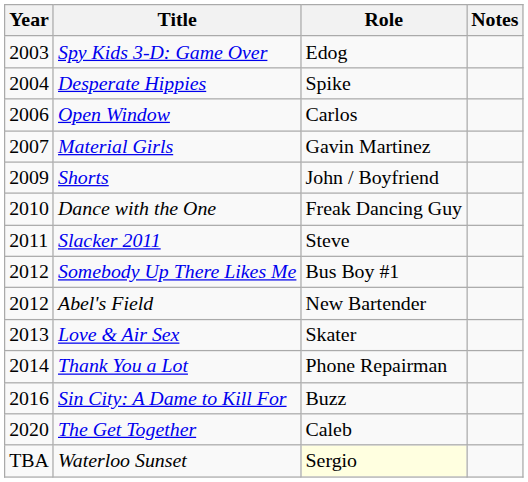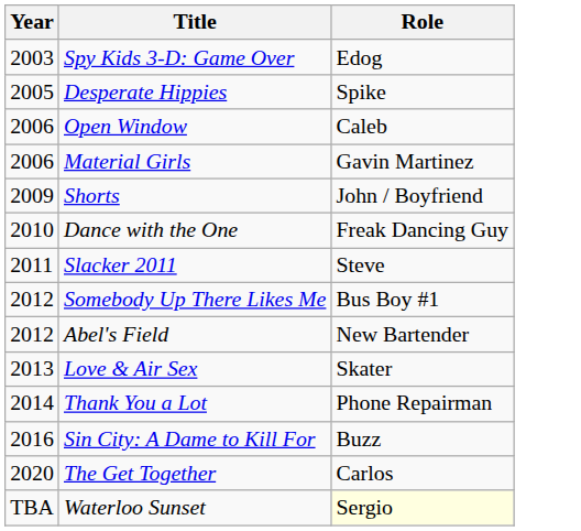 <table class="wikitable sortable">
 <tr>
 <th>Year</th>
 <th>Title</th>
 <th>Role</th>
-<th>Notes</th>
 </tr>
 <tr>
 <td>2003</td>
 <td><em><a href='#'>Spy Kids 3-D: Game Over</a></em></td>
 <td>Edog</td>
-<td></td>
 </tr>
 <tr>
-<td>2004</td>
+<td>2005</td>
 <td><em><a href='#'>Desperate Hippies</a></em></td>
 <td>Spike</td>
-<td></td>
 </tr>
 <tr>
 <td>2006</td>
 <td><a href='#'><em>Open Window</em></a></td>
-<td>Carlos</td>
-<td></td>
+<td>Caleb</td>
 </tr>
 <tr>
-<td>2007</td>
+<td>2006</td>
 <td><em><a href='#'>Material Girls</a></em></td>
 <td>Gavin Martinez</td>
-<td></td>
 </tr>
 <tr>
 <td>2009</td>
 <td><a href='#'><em>Shorts</em></a></td>
 <td>John / Boyfriend</td>
-<td></td>
 </tr>
 <tr>
 <td>2010</td>
 <td><em>Dance with the One</em></td>
 <td>Freak Dancing Guy</td>
-<td></td>
 </tr>
 <tr>
 <td>2011</td>
 <td><em><a href='#'>Slacker 2011</a></em></td>
 <td>Steve</td>
-<td></td>
 </tr>
 <tr>
 <td>2012</td>
 <td><a href='#'><em>Somebody Up There Likes Me</em></a></td>
 <td>Bus Boy #1</td>
-<td></td>
 </tr>
 <tr>
 <td>2012</td>
 <td><em>Abel's Field</em></td>
 <td>New Bartender</td>
-<td></td>
 </tr>
 <tr>
 <td>2013</td>
 <td><em><a href='#'>Love & Air Sex</a></em></td>
 <td>Skater</td>
-<td></td>
 </tr>
 <tr>
 <td>2014</td>
 <td><em><a href='#'>Thank You a Lot</a></em></td>
 <td>Phone Repairman</td>
-<td></td>
 </tr>
 <tr>
 <td>2016</td>
 <td><em><a href='#'>Sin City: A Dame to Kill For</a></em></td>
 <td>Buzz</td>
-<td></td>
 </tr>
 <tr>
 <td>2020</td>
 <td><em><a href='#'>The Get Together</a></em></td>
-<td>Caleb</td>
-<td></td>
+<td>Carlos</td>
 </tr>
 <tr>
 <td>TBA</td>
 <td><em>Waterloo Sunset</em></td>
 <td style="background: lightyellow;">Sergio</td>
-<td></td>
 </tr>
 </table>
